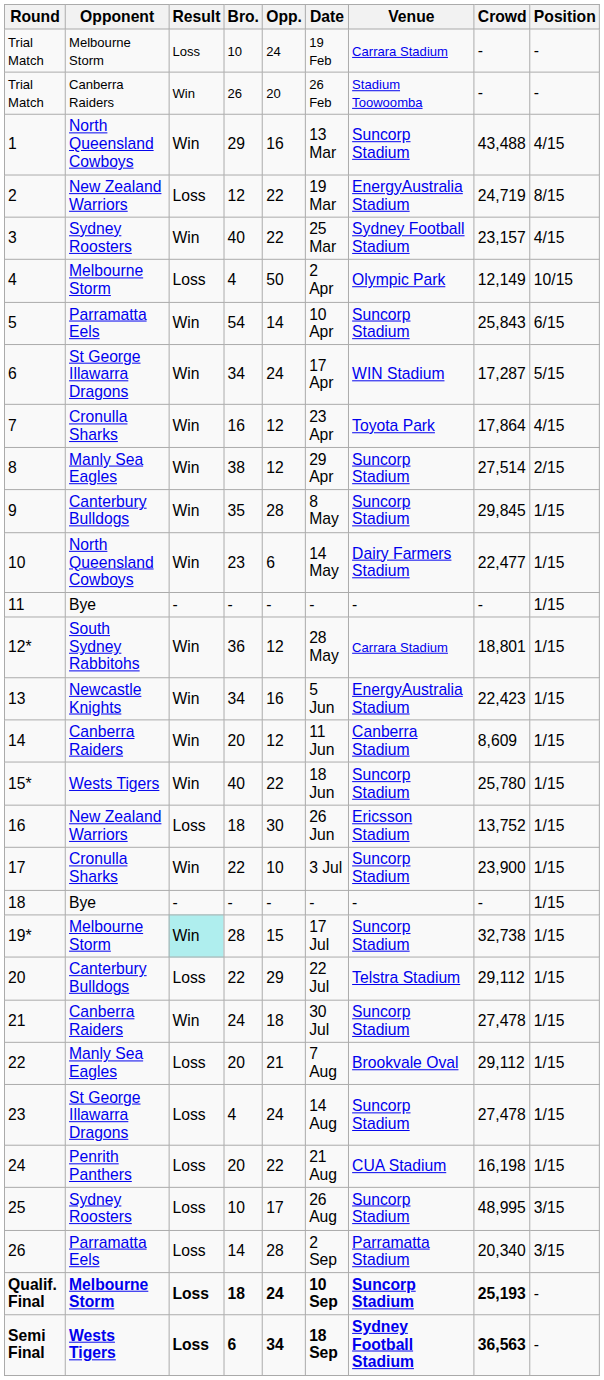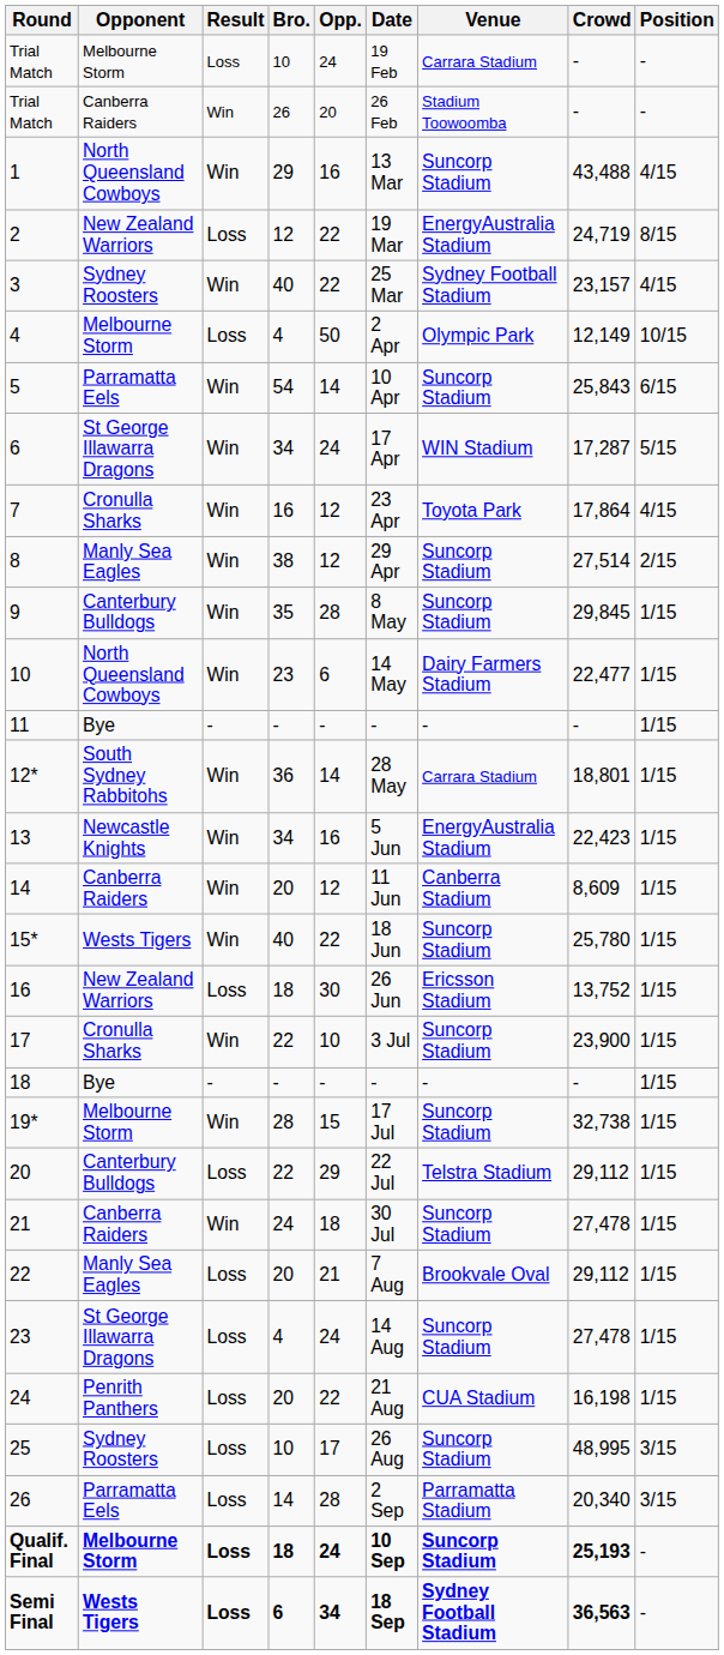 <table class="wikitable" style="text-align:left;">
 <tr>
 <th>Round</th>
 <th>Opponent</th>
 <th>Result</th>
 <th>Bro.</th>
 <th>Opp.</th>
 <th>Date</th>
 <th>Venue</th>
 <th>Crowd</th>
 <th>Position</th>
 </tr>
 <tr>
 <td><small>Trial Match</small></td>
 <td><small>Melbourne Storm</small></td>
 <td><small>Loss</small></td>
 <td><small>10</small></td>
 <td><small> 24</small></td>
 <td><small>19 Feb</small></td>
 <td><small><a href='#'>Carrara Stadium</a></small></td>
 <td>-</td>
 <td>-</td>
 </tr>
 <tr>
 <td><small>Trial Match</small></td>
 <td><small>Canberra Raiders</small></td>
 <td><small>Win</small></td>
 <td><small>26</small></td>
 <td><small>20</small></td>
 <td><small>26 Feb</small></td>
 <td><small><a href='#'>Stadium Toowoomba</a></small></td>
 <td>-</td>
 <td>-</td>
 </tr>
 <tr>
 <td>1</td>
 <td><a href='#'>North Queensland Cowboys</a></td>
 <td>Win</td>
 <td>29</td>
 <td>16</td>
 <td>13 Mar</td>
 <td><a href='#'>Suncorp Stadium</a></td>
 <td>43,488</td>
 <td>4/15</td>
 </tr>
 <tr>
 <td>2</td>
 <td><a href='#'>New Zealand Warriors</a></td>
 <td>Loss</td>
 <td>12</td>
 <td>22</td>
 <td>19 Mar</td>
 <td><a href='#'>EnergyAustralia Stadium</a></td>
 <td>24,719</td>
 <td>8/15</td>
 </tr>
 <tr>
 <td>3</td>
 <td><a href='#'>Sydney Roosters</a></td>
 <td>Win</td>
 <td>40</td>
 <td>22</td>
 <td>25 Mar</td>
 <td><a href='#'>Sydney Football Stadium</a></td>
 <td>23,157</td>
 <td>4/15</td>
 </tr>
 <tr>
 <td>4</td>
 <td><a href='#'>Melbourne Storm</a></td>
 <td>Loss</td>
 <td>4</td>
 <td>50</td>
 <td>2 Apr</td>
 <td><a href='#'>Olympic Park</a></td>
 <td>12,149</td>
 <td>10/15</td>
 </tr>
 <tr>
 <td>5</td>
 <td><a href='#'>Parramatta Eels</a></td>
 <td>Win</td>
 <td>54</td>
 <td>14</td>
 <td>10 Apr</td>
 <td><a href='#'>Suncorp Stadium</a></td>
 <td>25,843</td>
 <td>6/15</td>
 </tr>
 <tr>
 <td>6</td>
 <td><a href='#'>St George Illawarra Dragons</a></td>
 <td>Win</td>
 <td>34</td>
 <td>24</td>
 <td>17 Apr</td>
 <td><a href='#'>WIN Stadium</a></td>
 <td>17,287</td>
 <td>5/15</td>
 </tr>
 <tr>
 <td>7</td>
 <td><a href='#'>Cronulla Sharks</a></td>
 <td>Win</td>
 <td>16</td>
 <td>12</td>
 <td>23 Apr</td>
 <td><a href='#'>Toyota Park</a></td>
 <td>17,864</td>
 <td>4/15</td>
 </tr>
 <tr>
 <td>8</td>
 <td><a href='#'>Manly Sea Eagles</a></td>
 <td>Win</td>
 <td>38</td>
 <td>12</td>
 <td>29 Apr</td>
 <td><a href='#'>Suncorp Stadium</a></td>
 <td>27,514</td>
 <td>2/15</td>
 </tr>
 <tr>
 <td>9</td>
 <td><a href='#'>Canterbury Bulldogs</a></td>
 <td>Win</td>
 <td>35</td>
 <td>28</td>
 <td>8 May</td>
 <td><a href='#'>Suncorp Stadium</a></td>
 <td>29,845</td>
 <td>1/15</td>
 </tr>
 <tr>
 <td>10</td>
 <td><a href='#'>North Queensland Cowboys</a></td>
 <td>Win</td>
 <td>23</td>
 <td>6</td>
 <td>14 May</td>
 <td><a href='#'>Dairy Farmers Stadium</a></td>
 <td>22,477</td>
 <td>1/15</td>
 </tr>
 <tr>
 <td>11</td>
 <td>Bye</td>
 <td>-</td>
 <td>-</td>
 <td>-</td>
 <td>-</td>
 <td>-</td>
 <td>-</td>
 <td>1/15</td>
 </tr>
 <tr>
 <td>12*</td>
 <td><a href='#'>South Sydney Rabbitohs</a></td>
 <td>Win</td>
 <td>36</td>
-<td>12</td>
+<td>14</td>
 <td>28 May</td>
 <td><small><a href='#'>Carrara Stadium</a></small></td>
 <td>18,801</td>
 <td>1/15</td>
 </tr>
 <tr>
 <td>13</td>
 <td><a href='#'>Newcastle Knights</a></td>
 <td>Win</td>
 <td>34</td>
 <td>16</td>
 <td>5 Jun</td>
 <td><a href='#'>EnergyAustralia Stadium</a></td>
 <td>22,423</td>
 <td>1/15</td>
 </tr>
 <tr>
 <td>14</td>
 <td><a href='#'>Canberra Raiders</a></td>
 <td>Win</td>
 <td>20</td>
 <td>12</td>
 <td>11 Jun</td>
 <td><a href='#'>Canberra Stadium</a></td>
 <td>8,609</td>
 <td>1/15</td>
 </tr>
 <tr>
 <td>15*</td>
 <td><a href='#'>Wests Tigers</a></td>
 <td>Win</td>
 <td>40</td>
 <td>22</td>
 <td>18 Jun</td>
 <td><a href='#'>Suncorp Stadium</a></td>
 <td>25,780</td>
 <td>1/15</td>
 </tr>
 <tr>
 <td>16</td>
 <td><a href='#'>New Zealand Warriors</a></td>
 <td>Loss</td>
 <td>18</td>
 <td>30</td>
 <td>26 Jun</td>
 <td><a href='#'>Ericsson Stadium</a></td>
 <td>13,752</td>
 <td>1/15</td>
 </tr>
 <tr>
 <td>17</td>
 <td><a href='#'>Cronulla Sharks</a></td>
 <td>Win</td>
 <td>22</td>
 <td>10</td>
 <td>3 Jul</td>
 <td><a href='#'>Suncorp Stadium</a></td>
 <td>23,900</td>
 <td>1/15</td>
 </tr>
 <tr>
 <td>18</td>
 <td>Bye</td>
 <td>-</td>
 <td>-</td>
 <td>-</td>
 <td>-</td>
 <td>-</td>
 <td>-</td>
 <td>1/15</td>
 </tr>
 <tr>
 <td>19*</td>
 <td><a href='#'>Melbourne Storm</a></td>
-<td style="background: paleturquoise;">Win</td>
+<td>Win</td>
 <td>28</td>
 <td>15</td>
 <td>17 Jul</td>
 <td><a href='#'>Suncorp Stadium</a></td>
 <td>32,738</td>
 <td>1/15</td>
 </tr>
 <tr>
 <td>20</td>
 <td><a href='#'>Canterbury Bulldogs</a></td>
 <td>Loss</td>
 <td>22</td>
 <td>29</td>
 <td>22 Jul</td>
 <td><a href='#'>Telstra Stadium</a></td>
 <td>29,112</td>
 <td>1/15</td>
 </tr>
 <tr>
 <td>21</td>
 <td><a href='#'>Canberra Raiders</a></td>
 <td>Win</td>
 <td>24</td>
 <td>18</td>
 <td>30 Jul</td>
 <td><a href='#'>Suncorp Stadium</a></td>
 <td>27,478</td>
 <td>1/15</td>
 </tr>
 <tr>
 <td>22</td>
 <td><a href='#'>Manly Sea Eagles</a></td>
 <td>Loss</td>
 <td>20</td>
 <td>21</td>
 <td>7 Aug</td>
 <td><a href='#'>Brookvale Oval</a></td>
 <td>29,112</td>
 <td>1/15</td>
 </tr>
 <tr>
 <td>23</td>
 <td><a href='#'>St George Illawarra Dragons</a></td>
 <td>Loss</td>
 <td>4</td>
 <td>24</td>
 <td>14 Aug</td>
 <td><a href='#'>Suncorp Stadium</a></td>
 <td>27,478</td>
 <td>1/15</td>
 </tr>
 <tr>
 <td>24</td>
 <td><a href='#'>Penrith Panthers</a></td>
 <td>Loss</td>
 <td>20</td>
 <td>22</td>
 <td>21 Aug</td>
 <td><a href='#'>CUA Stadium</a></td>
 <td>16,198</td>
 <td>1/15</td>
 </tr>
 <tr>
 <td>25</td>
 <td><a href='#'>Sydney Roosters</a></td>
 <td>Loss</td>
 <td>10</td>
 <td>17</td>
 <td>26 Aug</td>
 <td><a href='#'>Suncorp Stadium</a></td>
 <td>48,995</td>
 <td>3/15</td>
 </tr>
 <tr>
 <td>26</td>
 <td><a href='#'>Parramatta Eels</a></td>
 <td>Loss</td>
 <td>14</td>
 <td>28</td>
 <td>2 Sep</td>
 <td><a href='#'>Parramatta Stadium</a></td>
 <td>20,340</td>
 <td>3/15</td>
 </tr>
 <tr>
 <td><strong>Qualif. Final</strong></td>
 <td><strong><a href='#'>Melbourne Storm</a></strong></td>
 <td><strong>Loss</strong></td>
 <td><strong>18</strong></td>
 <td><strong>24</strong></td>
 <td><strong>10 Sep</strong></td>
 <td><strong><a href='#'>Suncorp Stadium</a></strong></td>
 <td><strong>25,193</strong></td>
 <td>-</td>
 </tr>
 <tr>
 <td><strong>Semi Final</strong></td>
 <td><strong><a href='#'>Wests Tigers</a></strong></td>
 <td><strong>Loss</strong></td>
 <td><strong>6</strong></td>
 <td><strong>34</strong></td>
 <td><strong>18 Sep</strong></td>
 <td><strong><a href='#'>Sydney Football Stadium</a></strong></td>
 <td><strong>36,563</strong></td>
 <td>-</td>
 </tr>
 <tr>
 </tr>
 </table>
